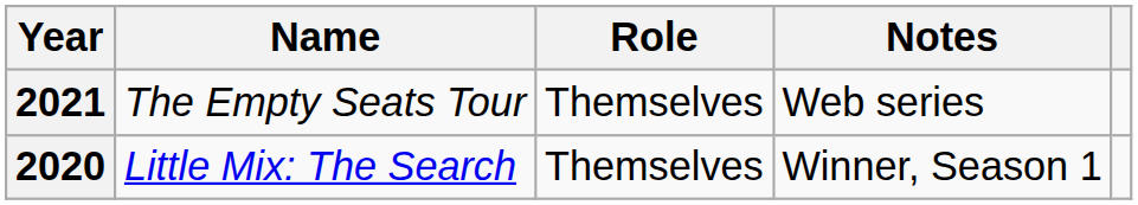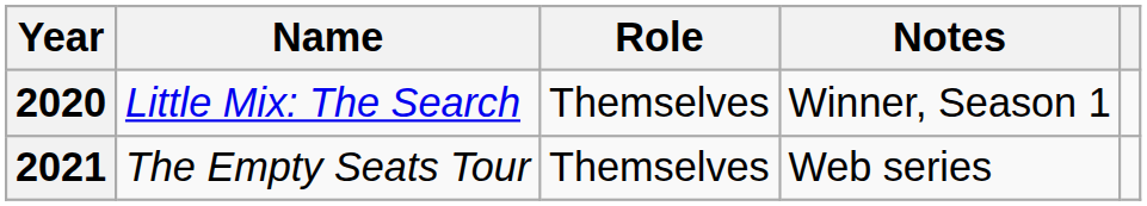 <table class="wikitable plainrowheaders">
 <tr>
 <th scope="col">Year</th>
 <th scope="col">Name</th>
 <th scope="col">Role</th>
 <th scope="col">Notes</th>
 <th scope="col"></th>
 </tr>
 <tr>
+<th scope="row">2020</th>
+<td><em><a href='#'>Little Mix: The Search</a></em></td>
+<td>Themselves</td>
+<td>Winner, Season 1</td>
+<td></td>
+</tr>
+<tr>
 <th scope="row">2021</th>
 <td><em>The Empty Seats Tour</em></td>
 <td>Themselves</td>
 <td>Web series</td>
 <td></td>
 </tr>
-<tr>
-<th scope="row">2020</th>
-<td><em><a href='#'>Little Mix: The Search</a></em></td>
-<td>Themselves</td>
-<td>Winner, Season 1</td>
-<td></td>
-</tr>
 </table>
